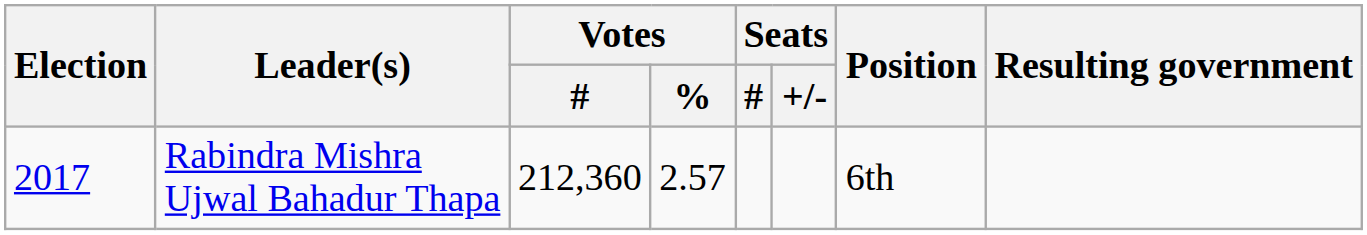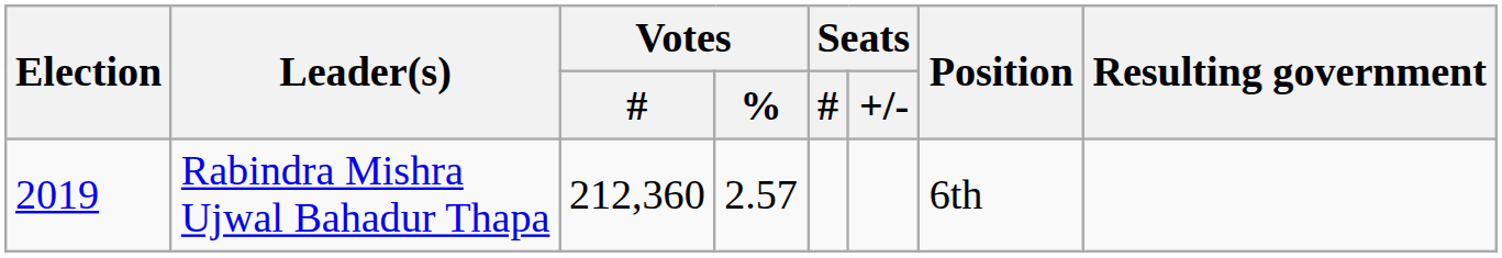 <table class="wikitable">
 <tr>
 <th rowspan="2">Election</th>
 <th rowspan="2">Leader(s)</th>
 <th colspan="2">Votes</th>
 <th colspan="2">Seats</th>
 <th rowspan="2">Position</th>
 <th rowspan="2">Resulting government</th>
 </tr>
 <tr>
 <th>#</th>
 <th>%</th>
 <th>#</th>
 <th>+/-</th>
 </tr>
 <tr>
-<td><a href='#'>2017</a></td>
+<td><a href='#'>2019</a></td>
 <td><a href='#'>Rabindra Mishra</a><br><a href='#'>Ujwal Bahadur Thapa</a></td>
 <td>212,360</td>
 <td>2.57</td>
 <td></td>
 <td></td>
 <td>6th</td>
 <td></td>
 </tr>
 </table>
